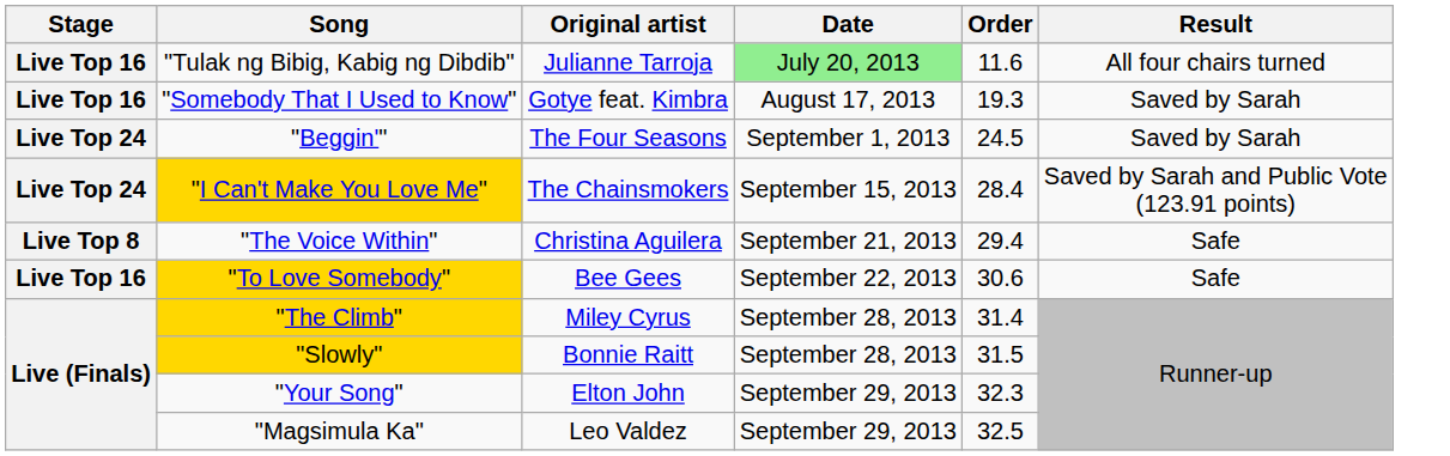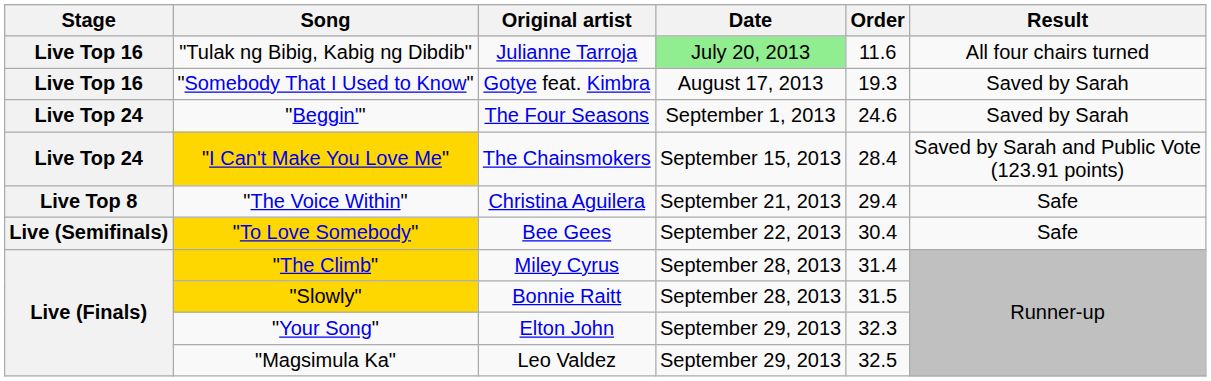 <table class="wikitable collapsible collapsed" style="text-align:center;">
 <tr style="background:#ccc; text-align:center;">
 <th scope="col">Stage</th>
 <th scope="col">Song</th>
 <th scope="col">Original artist</th>
 <th scope="col">Date</th>
 <th scope="col">Order</th>
 <th scope="col">Result</th>
 </tr>
 <tr>
 <th scope="row">Live Top 16</th>
 <td>"Tulak ng Bibig, Kabig ng Dibdib"</td>
 <td><a href='#'>Julianne Tarroja</a></td>
 <td style="background: lightgreen;">July 20, 2013</td>
 <td>11.6</td>
 <td>All four chairs turned <br></td>
 </tr>
 <tr>
 <th scope="row">Live Top 16</th>
 <td>"<a href='#'>Somebody That I Used to Know</a>" <br></td>
 <td><a href='#'>Gotye</a> feat. <a href='#'>Kimbra</a></td>
 <td>August 17, 2013</td>
 <td>19.3</td>
 <td>Saved by Sarah</td>
 </tr>
 <tr>
 <th scope="row">Live Top 24</th>
 <td>"<a href='#'>Beggin'</a>"</td>
 <td><a href='#'>The Four Seasons</a></td>
 <td>September 1, 2013</td>
-<td>24.5</td>
+<td>24.6</td>
 <td>Saved by Sarah</td>
 </tr>
 <tr>
 <th scope="row">Live Top 24</th>
 <td style="background:gold;">"<a href='#'>I Can't Make You Love Me</a>"</td>
 <td><a href='#'>The Chainsmokers</a></td>
 <td>September 15, 2013</td>
 <td>28.4</td>
 <td>Saved by Sarah and Public Vote <br>(123.91 points)</td>
 </tr>
 <tr>
 <th scope="row">Live Top 8</th>
 <td>"<a href='#'>The Voice Within</a>" <br></td>
 <td><a href='#'>Christina Aguilera</a></td>
 <td>September 21, 2013</td>
 <td>29.4</td>
 <td>Safe</td>
 </tr>
 <tr>
-<th scope="row">Live Top 16</th>
+<th scope="row">Live (Semifinals)</th>
 <td style="background:gold;">"<a href='#'>To Love Somebody</a>"</td>
 <td><a href='#'>Bee Gees</a></td>
 <td>September 22, 2013</td>
-<td>30.6</td>
+<td>30.4</td>
 <td>Safe</td>
 </tr>
 <tr>
 <th scope="row" rowspan="4">Live (Finals)</th>
 <td style="background:gold;">"<a href='#'>The Climb</a>"</td>
 <td><a href='#'>Miley Cyrus</a></td>
 <td>September 28, 2013</td>
 <td>31.4</td>
 <td rowspan="4" style="background:silver;">Runner-up</td>
 </tr>
 <tr>
 <td style="background:gold;">"Slowly"</td>
 <td><a href='#'>Bonnie Raitt</a></td>
 <td>September 28, 2013</td>
 <td>31.5</td>
 </tr>
 <tr>
 <td>"<a href='#'>Your Song</a>" <br></td>
 <td><a href='#'>Elton John</a></td>
 <td>September 29, 2013</td>
 <td>32.3</td>
 </tr>
 <tr>
 <td>"Magsimula Ka"</td>
 <td>Leo Valdez</td>
 <td>September 29, 2013</td>
 <td>32.5</td>
 </tr>
 </table>
